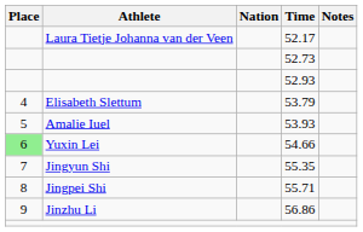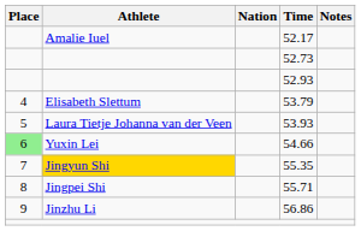 <table class="wikitable mw-datatable sortable" style="text-align:center;">
 <tr>
 <th scope="col">Place</th>
 <th scope="col">Athlete</th>
 <th scope="col">Nation</th>
 <th scope="col">Time</th>
 <th scope="col">Notes</th>
 </tr>
 <tr>
 <td></td>
-<td align="left"><a href='#'>Laura Tietje Johanna van der Veen</a></td>
+<td align="left"><a href='#'>Amalie Iuel</a></td>
 <td align="left"></td>
 <td>52.17</td>
 <td></td>
 </tr>
 <tr>
 <td></td>
 <td align="left"></td>
 <td align="left"></td>
 <td>52.73</td>
 <td></td>
 </tr>
 <tr>
 <td></td>
 <td align="left"></td>
 <td align="left"></td>
 <td>52.93</td>
 <td></td>
 </tr>
 <tr>
 <td>4</td>
 <td align="left"><a href='#'>Elisabeth Slettum</a></td>
 <td align="left"></td>
 <td>53.79</td>
 <td></td>
 </tr>
 <tr>
 <td>5</td>
-<td align="left"><a href='#'>Amalie Iuel</a></td>
+<td align="left"><a href='#'>Laura Tietje Johanna van der Veen</a></td>
 <td align="left"></td>
 <td>53.93</td>
 <td></td>
 </tr>
 <tr>
 <td style="background: lightgreen;">6</td>
 <td align="left"><a href='#'>Yuxin Lei</a></td>
 <td align="left"></td>
 <td>54.66</td>
 <td></td>
 </tr>
 <tr>
 <td>7</td>
-<td align="left"><a href='#'>Jingyun Shi</a></td>
+<td align="left" style="background: gold;"><a href='#'>Jingyun Shi</a></td>
 <td align="left"></td>
 <td>55.35</td>
 <td></td>
 </tr>
 <tr>
 <td>8</td>
 <td align="left"><a href='#'>Jingpei Shi</a></td>
 <td align="left"></td>
 <td>55.71</td>
 <td></td>
 </tr>
 <tr>
 <td>9</td>
 <td align="left"><a href='#'>Jinzhu Li</a></td>
 <td align="left"></td>
 <td>56.86</td>
 <td></td>
 </tr>
 <tr class="sortbottom">
 <td colspan="5"></td>
 </tr>
 </table>
